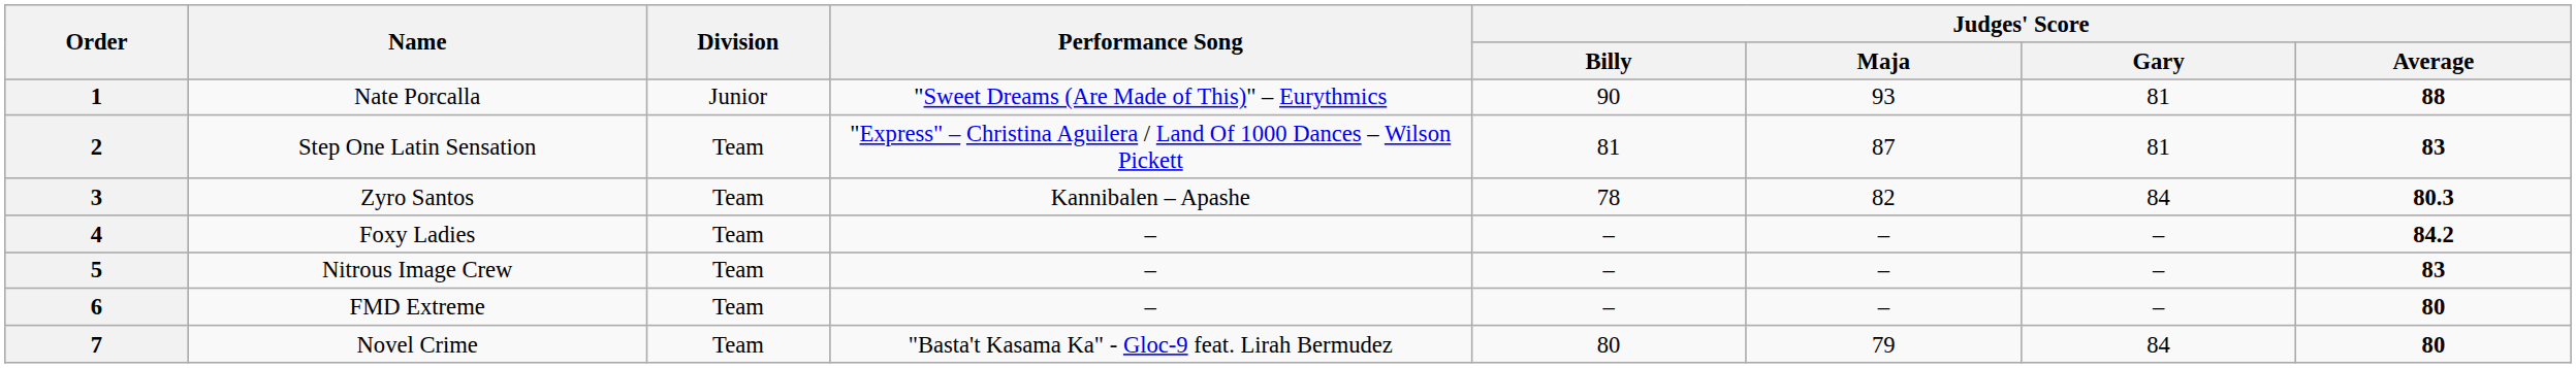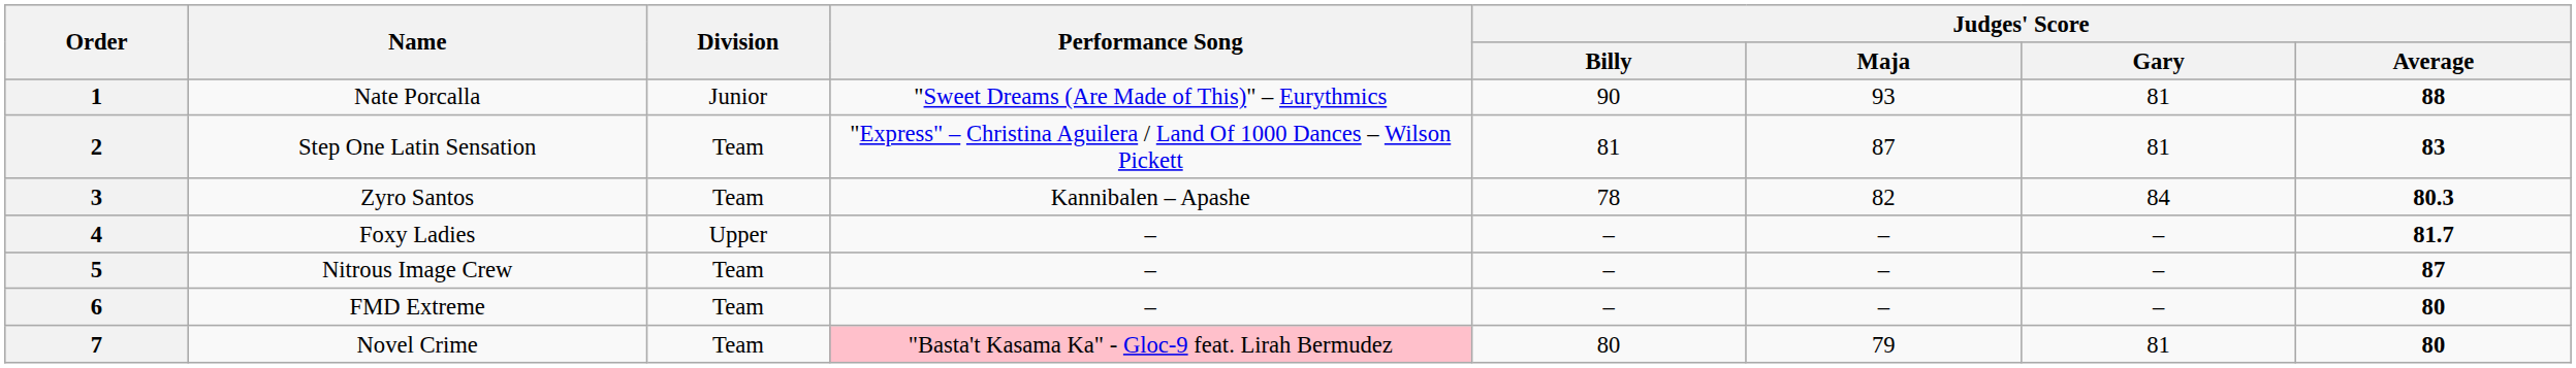 <table class="wikitable" style="text-align:center; width:100%; font-size:90%; line-height:16px">
 <tr>
 <th rowspan="2" scope="col" style="width:04%;">Order</th>
 <th rowspan="2" scope="col" style="width:10%;">Name</th>
 <th rowspan="2" scope="col" style="width:04%;">Division</th>
 <th rowspan="2" scope="col" style="width:14%;">Performance Song</th>
 <th colspan="4" scope="col" style="width:24%;">Judges' Score</th>
 </tr>
 <tr>
 <th style="width:06%;">Billy</th>
 <th style="width:06%;">Maja</th>
 <th style="width:06%;">Gary</th>
 <th style="width:06%;">Average</th>
 </tr>
 <tr>
 <th>1</th>
 <td>Nate Porcalla</td>
 <td>Junior</td>
 <td>"<a href='#'>Sweet Dreams (Are Made of This)</a>" – <a href='#'>Eurythmics</a></td>
 <td>90</td>
 <td>93</td>
 <td>81</td>
 <td><strong>88</strong></td>
 </tr>
 <tr>
 <th>2</th>
 <td>Step One Latin Sensation</td>
 <td>Team</td>
 <td>"<a href='#'>Express" –</a> <a href='#'>Christina Aguilera</a> / <a href='#'>Land Of 1000 Dances</a> – <a href='#'>Wilson Pickett</a></td>
 <td>81</td>
 <td>87</td>
 <td>81</td>
 <td><strong>83</strong></td>
 </tr>
 <tr>
 <th>3</th>
 <td>Zyro Santos</td>
 <td>Team</td>
 <td>Kannibalen – Apashe</td>
 <td>78</td>
 <td>82</td>
 <td>84</td>
 <td><strong>80.3</strong></td>
 </tr>
 <tr>
 <th>4</th>
 <td>Foxy Ladies</td>
-<td>Team</td>
+<td>Upper</td>
 <td>–</td>
 <td>–</td>
 <td>–</td>
 <td>–</td>
-<td><strong>84.2</strong></td>
+<td><strong>81.7</strong></td>
 </tr>
 <tr>
 <th>5</th>
 <td>Nitrous Image Crew</td>
 <td>Team</td>
 <td>–</td>
 <td>–</td>
 <td>–</td>
 <td>–</td>
-<td><strong>83</strong></td>
+<td><strong>87</strong></td>
 </tr>
 <tr>
 <th>6</th>
 <td>FMD Extreme</td>
 <td>Team</td>
 <td>–</td>
 <td>–</td>
 <td>–</td>
 <td>–</td>
 <td><strong>80</strong></td>
 </tr>
 <tr>
 <th>7</th>
 <td>Novel Crime</td>
 <td>Team</td>
-<td>"Basta't Kasama Ka" - <a href='#'>Gloc-9</a> feat. Lirah Bermudez</td>
+<td style="background: pink;">"Basta't Kasama Ka" - <a href='#'>Gloc-9</a> feat. Lirah Bermudez</td>
 <td>80</td>
 <td>79</td>
-<td>84</td>
+<td>81</td>
 <td><strong>80</strong></td>
 </tr>
 </table>
